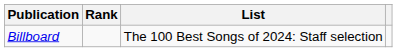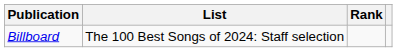 <table class="wikitable plainrowheaders" style="margin-right: 0;">
 <tr>
 <th scope="col">Publication</th>
+<th scope="col">List</th>
 <th scope="col">Rank</th>
-<th scope="col">List</th>
 <th scope="col" class="unsortable"></th>
 </tr>
 <tr>
 <td><em><a href='#'>Billboard</a></em></td>
+<td>The 100 Best Songs of 2024: Staff selection</td>
 <td></td>
-<td>The 100 Best Songs of 2024: Staff selection</td>
 <td></td>
 </tr>
 </table>
